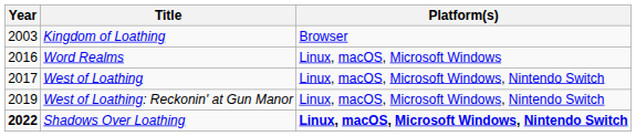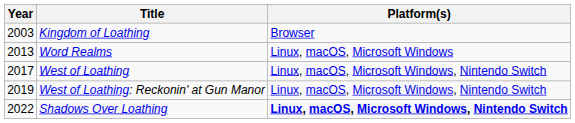 <table class="wikitable sortable">
 <tr>
 <th>Year</th>
 <th>Title</th>
 <th>Platform(s)</th>
 </tr>
 <tr>
 <td>2003</td>
 <td><em><a href='#'>Kingdom of Loathing</a></em></td>
 <td><a href='#'>Browser</a></td>
 </tr>
 <tr>
-<td>2016</td>
+<td>2013</td>
 <td><em><a href='#'>Word Realms</a></em></td>
 <td><a href='#'>Linux</a>, <a href='#'>macOS</a>, <a href='#'>Microsoft Windows</a></td>
 </tr>
 <tr>
 <td>2017</td>
 <td><em><a href='#'>West of Loathing</a></em></td>
 <td><a href='#'>Linux</a>, <a href='#'>macOS</a>, <a href='#'>Microsoft Windows</a>, <a href='#'>Nintendo Switch</a></td>
 </tr>
 <tr>
 <td>2019</td>
 <td><em><a href='#'>West of Loathing</a>: Reckonin' at Gun Manor</em></td>
 <td><a href='#'>Linux</a>, <a href='#'>macOS</a>, <a href='#'>Microsoft Windows</a>, <a href='#'>Nintendo Switch</a></td>
 </tr>
 <tr>
-<td><strong>2022</strong></td>
+<td>2022</td>
 <td><em><a href='#'>Shadows Over Loathing</a></em></td>
 <td><strong><a href='#'>Linux</a>, <a href='#'>macOS</a>, <a href='#'>Microsoft Windows</a>, <a href='#'>Nintendo Switch</a></strong></td>
 </tr>
 </table>
